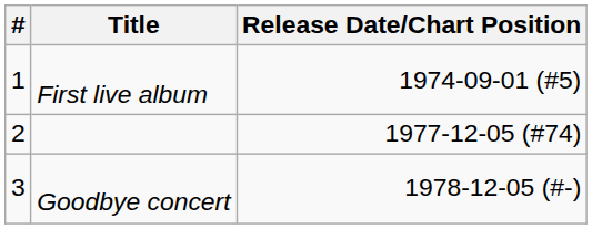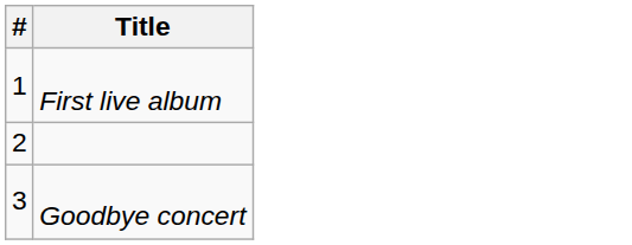 <table class="wikitable">
 <tr>
 <th>#</th>
 <th>Title</th>
-<th>Release Date/Chart Position</th>
 </tr>
 <tr>
 <td>1</td>
 <td align="left"><br><em>First live album</em></td>
-<td align="right">1974-09-01 (#5)</td>
 </tr>
 <tr>
 <td>2</td>
 <td align="left"></td>
-<td align="right">1977-12-05 (#74)</td>
 </tr>
 <tr>
 <td>3</td>
 <td align="left"><br><em>Goodbye concert</em></td>
-<td align="right">1978-12-05 (#-)</td>
 </tr>
 </table>
